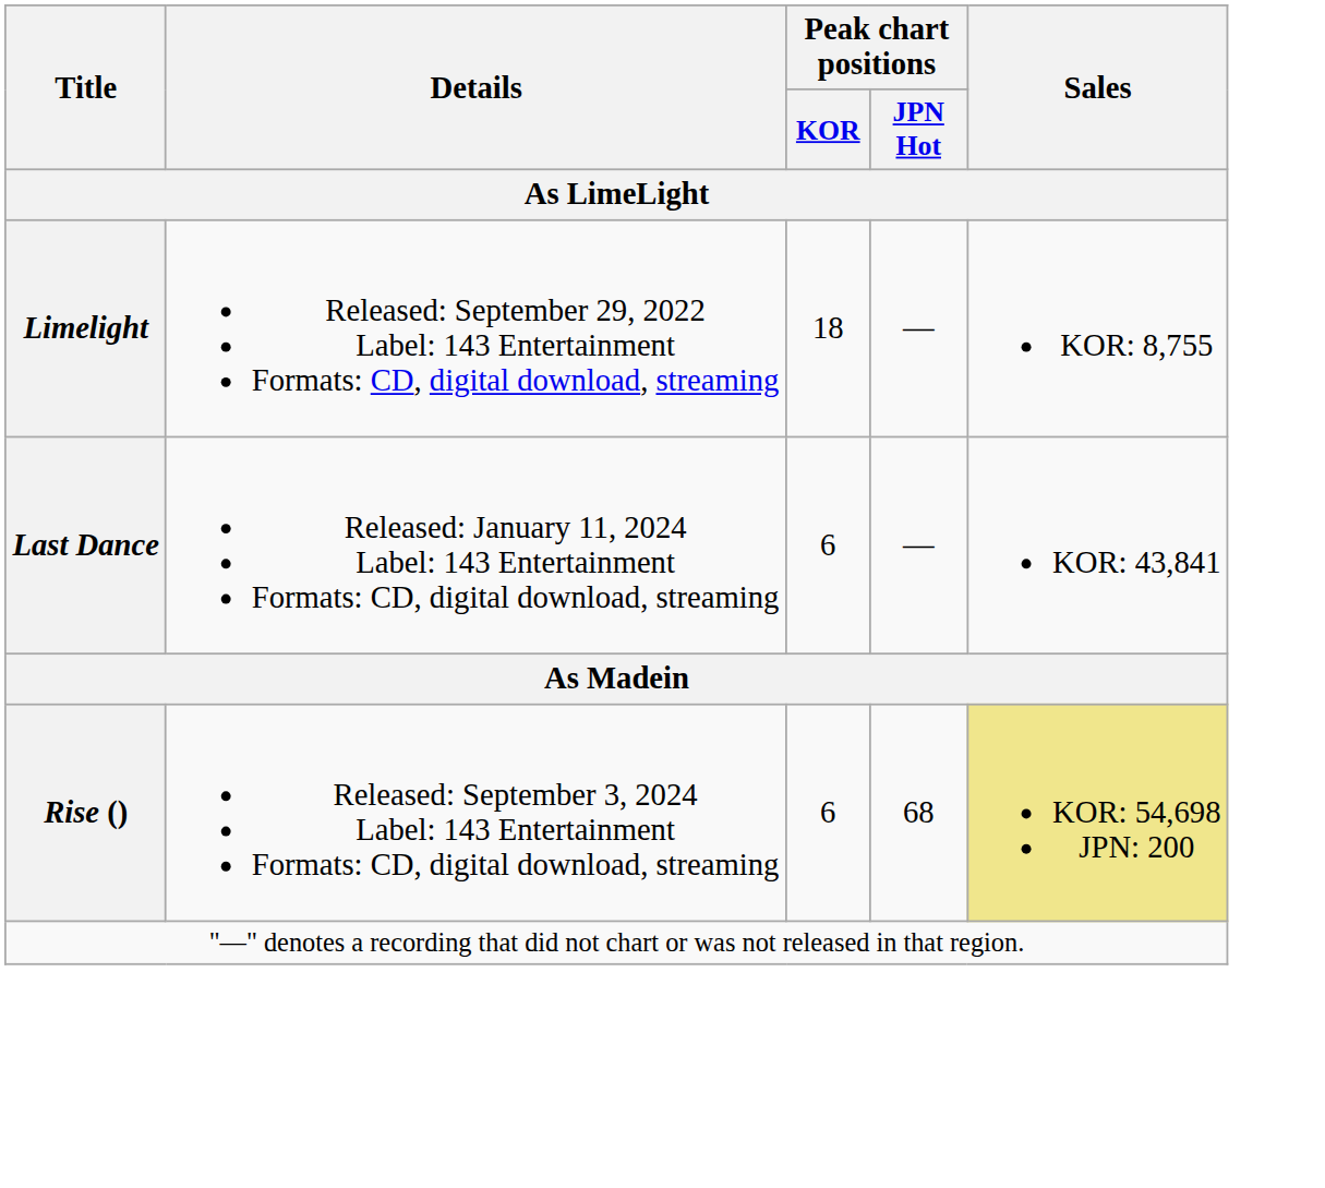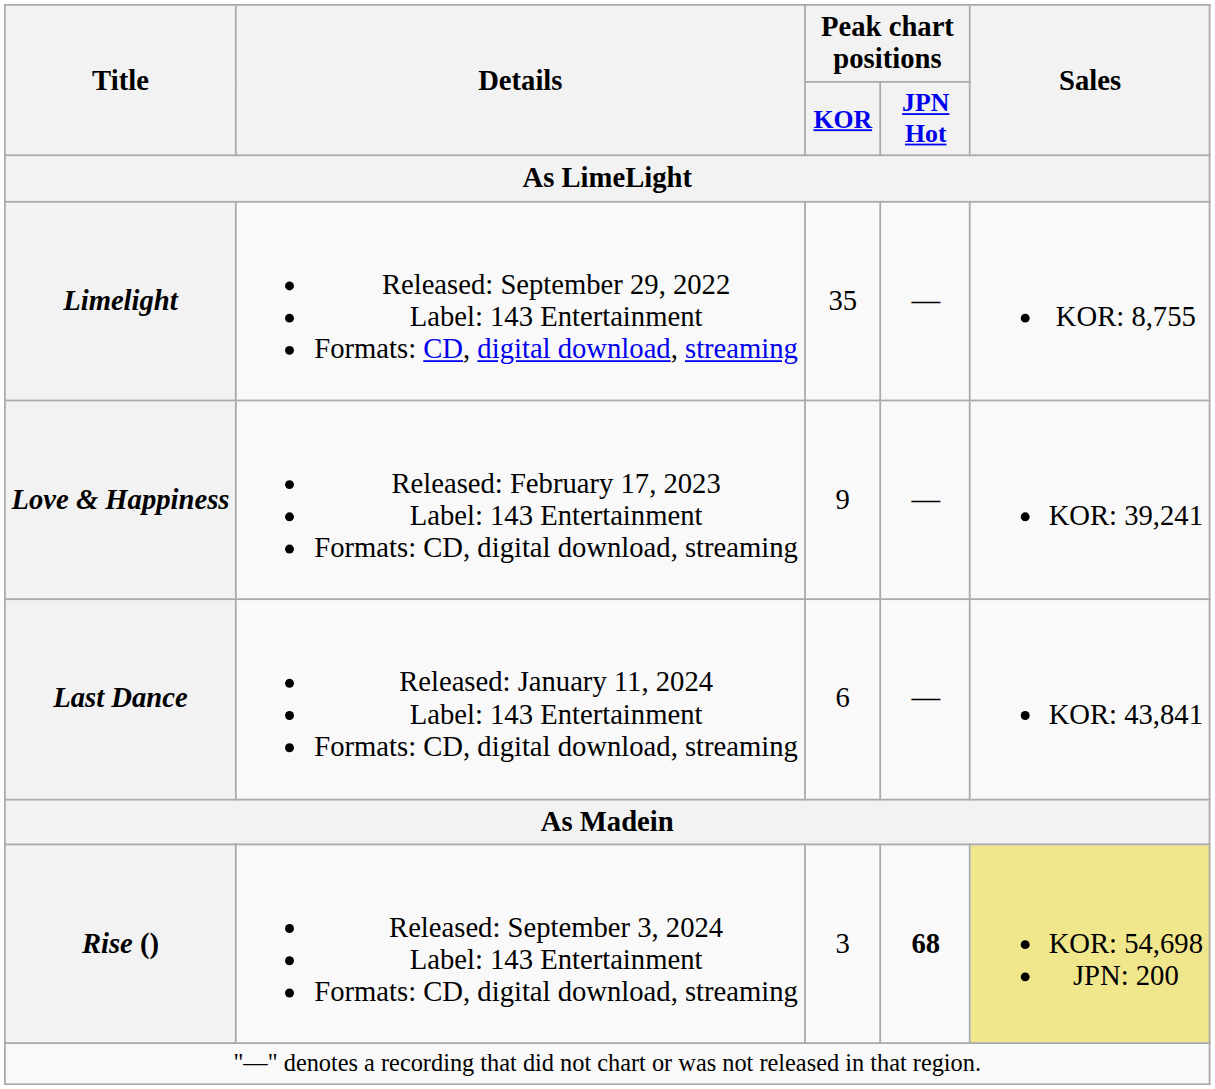 <table class="wikitable plainrowheaders" style="text-align:center">
 <tr>
 <th scope="col" rowspan="2">Title</th>
 <th scope="col" rowspan="2">Details</th>
 <th scope="col" colspan="2">Peak chart positions</th>
 <th scope="col" rowspan="2">Sales</th>
 </tr>
 <tr>
 <th scope="col" style="font-size:90%; width:2.5em"><a href='#'>KOR</a><br></th>
 <th scope="col" style="width:3em;font-size:90%"><a href='#'>JPN<br>Hot</a><br></th>
 </tr>
 <tr>
 <th scope="col" colspan="5">As LimeLight</th>
 </tr>
 <tr>
 <th scope="row"><em>Limelight</em></th>
 <td><br><ul><li>Released: September 29, 2022</li><li>Label: 143 Entertainment</li><li>Formats: <a href='#'>CD</a>, <a href='#'>digital download</a>, <a href='#'>streaming</a></li></ul></td>
-<td>18</td>
+<td>35</td>
 <td>—</td>
 <td><br><ul><li>KOR: 8,755</li></ul></td>
+</tr>
+<tr>
+<th scope="row"><em>Love & Happiness</em></th>
+<td><br><ul><li>Released: February 17, 2023</li><li>Label: 143 Entertainment</li><li>Formats: CD, digital download, streaming</li></ul></td>
+<td>9</td>
+<td>—</td>
+<td><br><ul><li>KOR: 39,241</li></ul></td>
 </tr>
 <tr>
 <th scope="row"><em>Last Dance</em></th>
 <td><br><ul><li>Released: January 11, 2024</li><li>Label: 143 Entertainment</li><li>Formats: CD, digital download, streaming</li></ul></td>
 <td>6</td>
 <td>—</td>
 <td><br><ul><li>KOR: 43,841</li></ul></td>
 </tr>
 <tr>
 <th scope="col" colspan="5">As Madein</th>
 </tr>
 <tr>
 <th scope="row"><em>Rise</em> ()</th>
 <td><br><ul><li>Released: September 3, 2024</li><li>Label: 143 Entertainment</li><li>Formats: CD, digital download, streaming</li></ul></td>
-<td>6</td>
-<td>68</td>
+<td>3</td>
+<td><strong>68</strong></td>
 <td style="background: khaki;"><br><ul><li>KOR: 54,698</li><li>JPN: 200 </li></ul></td>
 </tr>
 <tr>
 <td colspan="5" style="font-size:85%">"—" denotes a recording that did not chart or was not released in that region.</td>
 </tr>
 </table>
